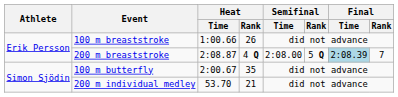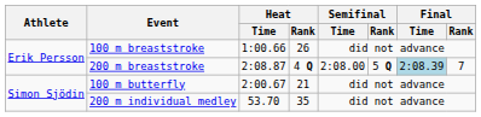 <table class="wikitable" style="text-align:center; font-size:90%">
 <tr>
 <th rowspan="2">Athlete</th>
 <th rowspan="2">Event</th>
 <th colspan="2">Heat</th>
 <th colspan="2">Semifinal</th>
 <th colspan="2">Final</th>
 </tr>
 <tr style="font-size:95%">
 <th>Time</th>
 <th>Rank</th>
 <th>Time</th>
 <th>Rank</th>
 <th>Time</th>
 <th>Rank</th>
 </tr>
 <tr>
 <td align=left rowspan=2><a href='#'>Erik Persson</a></td>
 <td align=left><a href='#'>100 m breaststroke</a></td>
 <td>1:00.66</td>
 <td>26</td>
 <td colspan=4>did not advance</td>
 </tr>
 <tr>
 <td align=left><a href='#'>200 m breaststroke</a></td>
 <td>2:08.87</td>
 <td>4 <strong>Q</strong></td>
 <td>2:08.00</td>
 <td>5 <strong>Q</strong></td>
 <td style="background: lightblue;">2:08.39</td>
 <td>7</td>
 </tr>
 <tr>
 <td align=left rowspan=2><a href='#'>Simon Sjödin</a></td>
 <td align=left><a href='#'>100 m butterfly</a></td>
 <td>2:00.67</td>
-<td>35</td>
+<td>21</td>
 <td colspan=4>did not advance</td>
 </tr>
 <tr>
 <td align=left><a href='#'>200 m individual medley</a></td>
 <td>53.70</td>
-<td>21</td>
+<td>35</td>
 <td colspan=4>did not advance</td>
 </tr>
 </table>
